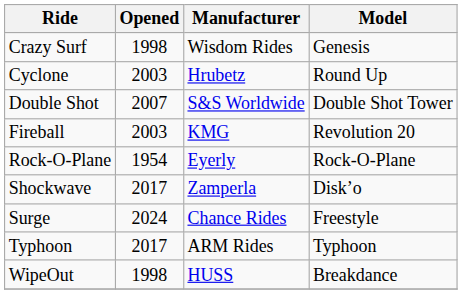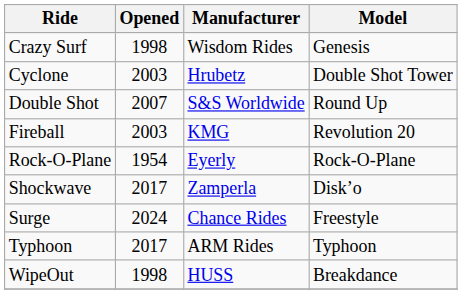 <table class="wikitable sortable">
 <tr>
 <th>Ride</th>
 <th>Opened</th>
 <th>Manufacturer</th>
 <th>Model</th>
 </tr>
 <tr>
 <td>Crazy Surf</td>
 <td style="text-align:center">1998</td>
 <td>Wisdom Rides</td>
 <td>Genesis</td>
 </tr>
 <tr>
 <td>Cyclone</td>
 <td style="text-align:center">2003</td>
 <td><a href='#'>Hrubetz</a></td>
-<td>Round Up</td>
+<td>Double Shot Tower</td>
 </tr>
 <tr>
 <td>Double Shot</td>
 <td style="text-align:center">2007</td>
 <td><a href='#'>S&S Worldwide</a></td>
-<td>Double Shot Tower</td>
+<td>Round Up</td>
 </tr>
 <tr>
 <td>Fireball</td>
 <td style="text-align:center">2003</td>
 <td><a href='#'>KMG</a></td>
 <td>Revolution 20</td>
 </tr>
 <tr>
 <td>Rock-O-Plane</td>
 <td style="text-align:center">1954</td>
 <td><a href='#'>Eyerly</a></td>
 <td>Rock-O-Plane</td>
 </tr>
 <tr>
 <td>Shockwave</td>
 <td style="text-align:center">2017</td>
 <td><a href='#'>Zamperla</a></td>
 <td>Disk’o</td>
 </tr>
 <tr>
 <td>Surge</td>
 <td style="text-align:center">2024</td>
 <td><a href='#'>Chance Rides</a></td>
 <td>Freestyle</td>
 </tr>
 <tr>
 <td>Typhoon</td>
 <td style="text-align:center">2017</td>
 <td>ARM Rides</td>
 <td>Typhoon</td>
 </tr>
 <tr>
 <td>WipeOut</td>
 <td style="text-align:center">1998</td>
 <td><a href='#'>HUSS</a></td>
 <td>Breakdance</td>
 </tr>
 <tr>
 </tr>
 </table>
